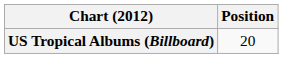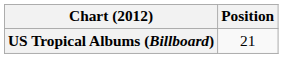 <table class="wikitable">
 <tr>
 <th>Chart (2012)</th>
 <th>Position</th>
 </tr>
 <tr>
 <th scope="row">US Tropical Albums (<em>Billboard</em>)</th>
-<td style="text-align:center;">20</td>
+<td style="text-align:center;">21</td>
 </tr>
 </table>
